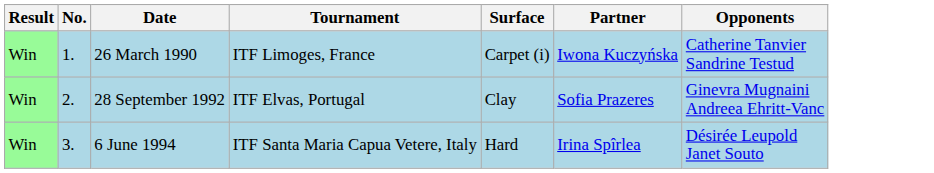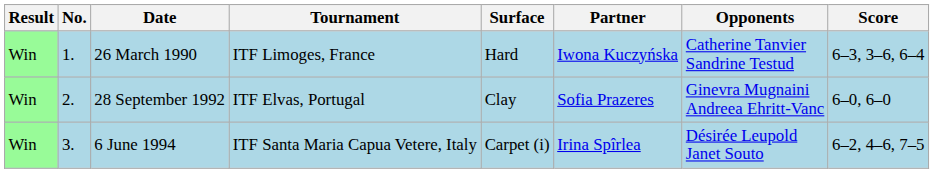 <table class="sortable wikitable">
 <tr>
 <th>Result</th>
 <th>No.</th>
 <th>Date</th>
 <th>Tournament</th>
 <th>Surface</th>
 <th>Partner</th>
 <th>Opponents</th>
+<th class="unsortable">Score</th>
 </tr>
 <tr bgcolor=lightblue>
 <td style="background:#98fb98;">Win</td>
 <td>1.</td>
 <td>26 March 1990</td>
 <td>ITF Limoges, France</td>
-<td>Carpet (i)</td>
+<td>Hard</td>
 <td> <a href='#'>Iwona Kuczyńska</a></td>
 <td> <a href='#'>Catherine Tanvier</a> <br>  <a href='#'>Sandrine Testud</a></td>
+<td>6–3, 3–6, 6–4</td>
 </tr>
 <tr bgcolor="lightblue">
 <td style="background:#98fb98;">Win</td>
 <td>2.</td>
 <td>28 September 1992</td>
 <td>ITF Elvas, Portugal</td>
 <td>Clay</td>
 <td> <a href='#'>Sofia Prazeres</a></td>
 <td> <a href='#'>Ginevra Mugnaini</a> <br>  <a href='#'>Andreea Ehritt-Vanc</a></td>
+<td>6–0, 6–0</td>
 </tr>
 <tr bgcolor="lightblue">
 <td style="background:#98fb98;">Win</td>
 <td>3.</td>
 <td>6 June 1994</td>
 <td>ITF Santa Maria Capua Vetere, Italy</td>
-<td>Hard</td>
+<td>Carpet (i)</td>
 <td> <a href='#'>Irina Spîrlea</a></td>
 <td> <a href='#'>Désirée Leupold</a> <br>  <a href='#'>Janet Souto</a></td>
+<td>6–2, 4–6, 7–5</td>
 </tr>
 </table>
